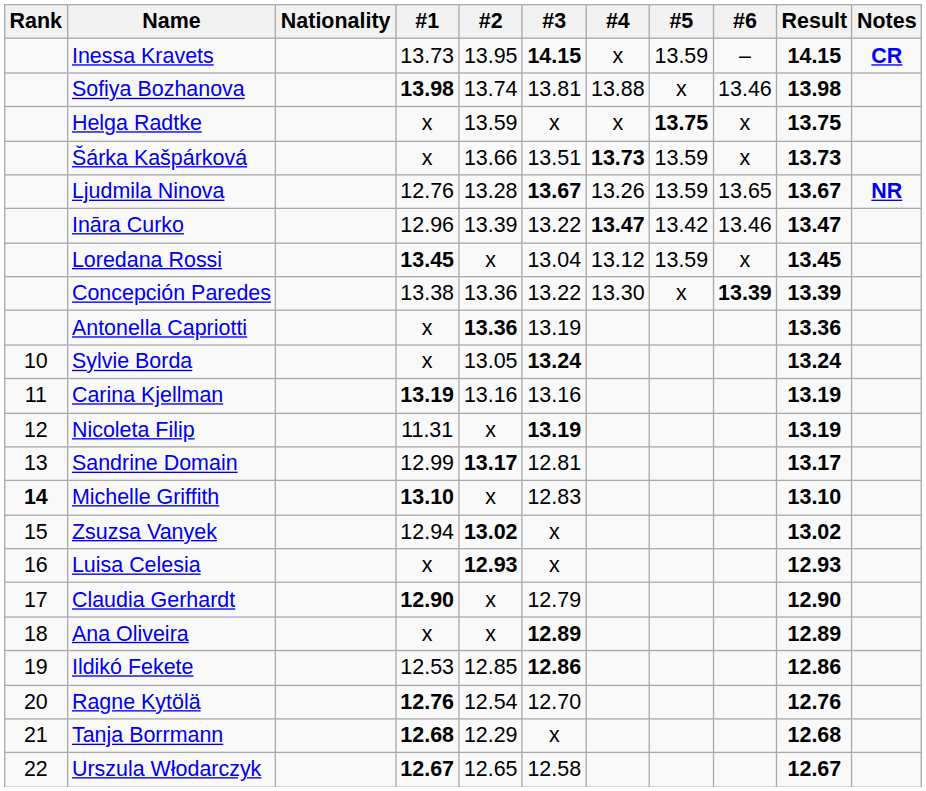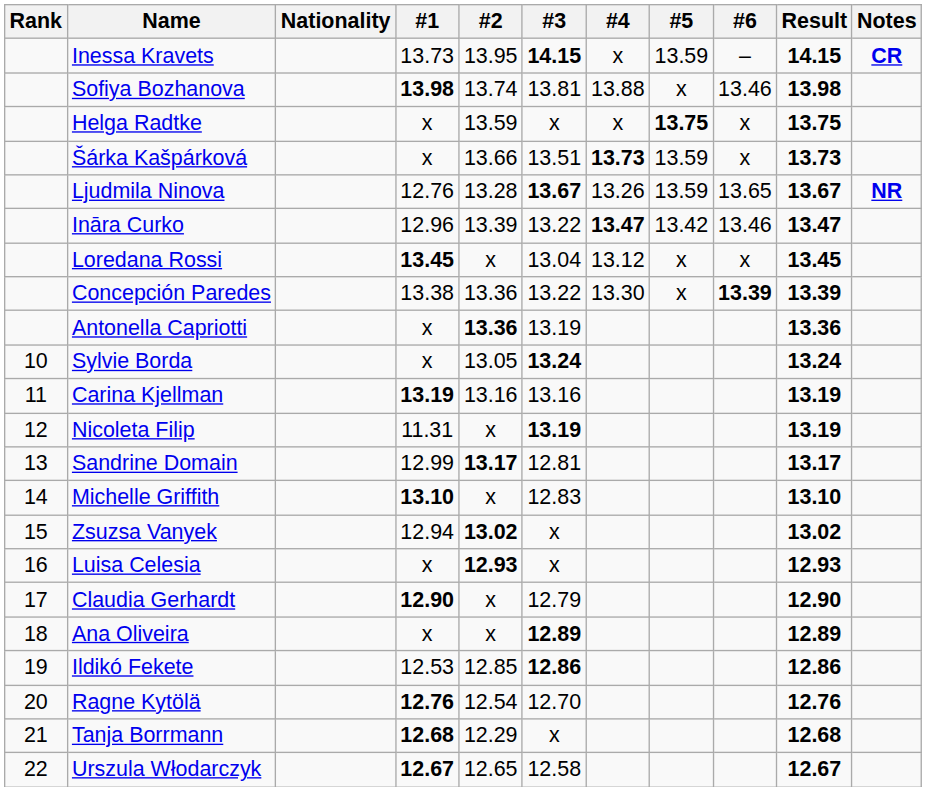 <table class="wikitable sortable" style="text-align:center">
 <tr>
 <th>Rank</th>
 <th>Name</th>
 <th>Nationality</th>
 <th>#1</th>
 <th>#2</th>
 <th>#3</th>
 <th>#4</th>
 <th>#5</th>
 <th>#6</th>
 <th>Result</th>
 <th>Notes</th>
 </tr>
 <tr>
 <td></td>
 <td align="left"><a href='#'>Inessa Kravets</a></td>
 <td align=left></td>
 <td>13.73</td>
 <td>13.95</td>
 <td><strong>14.15</strong></td>
 <td>x</td>
 <td>13.59</td>
 <td>–</td>
 <td><strong>14.15</strong></td>
 <td><strong><a href='#'>CR</a></strong></td>
 </tr>
 <tr>
 <td></td>
 <td align="left"><a href='#'>Sofiya Bozhanova</a></td>
 <td align=left></td>
 <td><strong>13.98</strong></td>
 <td>13.74</td>
 <td>13.81</td>
 <td>13.88</td>
 <td>x</td>
 <td>13.46</td>
 <td><strong>13.98</strong></td>
 <td></td>
 </tr>
 <tr>
 <td></td>
 <td align="left"><a href='#'>Helga Radtke</a></td>
 <td align=left></td>
 <td>x</td>
 <td>13.59</td>
 <td>x</td>
 <td>x</td>
 <td><strong>13.75</strong></td>
 <td>x</td>
 <td><strong>13.75</strong></td>
 <td></td>
 </tr>
 <tr>
 <td></td>
 <td align="left"><a href='#'>Šárka Kašpárková</a></td>
 <td align=left></td>
 <td>x</td>
 <td>13.66</td>
 <td>13.51</td>
 <td><strong>13.73</strong></td>
 <td>13.59</td>
 <td>x</td>
 <td><strong>13.73</strong></td>
 <td></td>
 </tr>
 <tr>
 <td></td>
 <td align="left"><a href='#'>Ljudmila Ninova</a></td>
 <td align=left></td>
 <td>12.76</td>
 <td>13.28</td>
 <td><strong>13.67</strong></td>
 <td>13.26</td>
 <td>13.59</td>
 <td>13.65</td>
 <td><strong>13.67</strong></td>
 <td><strong><a href='#'>NR</a></strong></td>
 </tr>
 <tr>
 <td></td>
 <td align="left"><a href='#'>Ināra Curko</a></td>
 <td align=left></td>
 <td>12.96</td>
 <td>13.39</td>
 <td>13.22</td>
 <td><strong>13.47</strong></td>
 <td>13.42</td>
 <td>13.46</td>
 <td><strong>13.47</strong></td>
 <td></td>
 </tr>
 <tr>
 <td></td>
 <td align="left"><a href='#'>Loredana Rossi</a></td>
 <td align=left></td>
 <td><strong>13.45</strong></td>
 <td>x</td>
 <td>13.04</td>
 <td>13.12</td>
-<td>13.59</td>
+<td>x</td>
 <td>x</td>
 <td><strong>13.45</strong></td>
 <td></td>
 </tr>
 <tr>
 <td></td>
 <td align="left"><a href='#'>Concepción Paredes</a></td>
 <td align=left></td>
 <td>13.38</td>
 <td>13.36</td>
 <td>13.22</td>
 <td>13.30</td>
 <td>x</td>
 <td><strong>13.39</strong></td>
 <td><strong>13.39</strong></td>
 <td></td>
 </tr>
 <tr>
 <td></td>
 <td align="left"><a href='#'>Antonella Capriotti</a></td>
 <td align=left></td>
 <td>x</td>
 <td><strong>13.36</strong></td>
 <td>13.19</td>
 <td></td>
 <td></td>
 <td></td>
 <td><strong>13.36</strong></td>
 <td></td>
 </tr>
 <tr>
 <td>10</td>
 <td align="left"><a href='#'>Sylvie Borda</a></td>
 <td align=left></td>
 <td>x</td>
 <td>13.05</td>
 <td><strong>13.24</strong></td>
 <td></td>
 <td></td>
 <td></td>
 <td><strong>13.24</strong></td>
 <td></td>
 </tr>
 <tr>
 <td>11</td>
 <td align="left"><a href='#'>Carina Kjellman</a></td>
 <td align=left></td>
 <td><strong>13.19</strong></td>
 <td>13.16</td>
 <td>13.16</td>
 <td></td>
 <td></td>
 <td></td>
 <td><strong>13.19</strong></td>
 <td></td>
 </tr>
 <tr>
 <td>12</td>
 <td align="left"><a href='#'>Nicoleta Filip</a></td>
 <td align=left></td>
 <td>11.31</td>
 <td>x</td>
 <td><strong>13.19</strong></td>
 <td></td>
 <td></td>
 <td></td>
 <td><strong>13.19</strong></td>
 <td></td>
 </tr>
 <tr>
 <td>13</td>
 <td align="left"><a href='#'>Sandrine Domain</a></td>
 <td align=left></td>
 <td>12.99</td>
 <td><strong>13.17</strong></td>
 <td>12.81</td>
 <td></td>
 <td></td>
 <td></td>
 <td><strong>13.17</strong></td>
 <td></td>
 </tr>
 <tr>
-<td><strong>14</strong></td>
+<td>14</td>
 <td align="left"><a href='#'>Michelle Griffith</a></td>
 <td align=left></td>
 <td><strong>13.10</strong></td>
 <td>x</td>
 <td>12.83</td>
 <td></td>
 <td></td>
 <td></td>
 <td><strong>13.10</strong></td>
 <td></td>
 </tr>
 <tr>
 <td>15</td>
 <td align="left"><a href='#'>Zsuzsa Vanyek</a></td>
 <td align=left></td>
 <td>12.94</td>
 <td><strong>13.02</strong></td>
 <td>x</td>
 <td></td>
 <td></td>
 <td></td>
 <td><strong>13.02</strong></td>
 <td></td>
 </tr>
 <tr>
 <td>16</td>
 <td align="left"><a href='#'>Luisa Celesia</a></td>
 <td align=left></td>
 <td>x</td>
 <td><strong>12.93</strong></td>
 <td>x</td>
 <td></td>
 <td></td>
 <td></td>
 <td><strong>12.93</strong></td>
 <td></td>
 </tr>
 <tr>
 <td>17</td>
 <td align="left"><a href='#'>Claudia Gerhardt</a></td>
 <td align=left></td>
 <td><strong>12.90</strong></td>
 <td>x</td>
 <td>12.79</td>
 <td></td>
 <td></td>
 <td></td>
 <td><strong>12.90</strong></td>
 <td></td>
 </tr>
 <tr>
 <td>18</td>
 <td align="left"><a href='#'>Ana Oliveira</a></td>
 <td align=left></td>
 <td>x</td>
 <td>x</td>
 <td><strong>12.89</strong></td>
 <td></td>
 <td></td>
 <td></td>
 <td><strong>12.89</strong></td>
 <td></td>
 </tr>
 <tr>
 <td>19</td>
 <td align="left"><a href='#'>Ildikó Fekete</a></td>
 <td align=left></td>
 <td>12.53</td>
 <td>12.85</td>
 <td><strong>12.86</strong></td>
 <td></td>
 <td></td>
 <td></td>
 <td><strong>12.86</strong></td>
 <td></td>
 </tr>
 <tr>
 <td>20</td>
 <td align="left"><a href='#'>Ragne Kytölä</a></td>
 <td align=left></td>
 <td><strong>12.76</strong></td>
 <td>12.54</td>
 <td>12.70</td>
 <td></td>
 <td></td>
 <td></td>
 <td><strong>12.76</strong></td>
 <td></td>
 </tr>
 <tr>
 <td>21</td>
 <td align="left"><a href='#'>Tanja Borrmann</a></td>
 <td align=left></td>
 <td><strong>12.68</strong></td>
 <td>12.29</td>
 <td>x</td>
 <td></td>
 <td></td>
 <td></td>
 <td><strong>12.68</strong></td>
 <td></td>
 </tr>
 <tr>
 <td>22</td>
 <td align="left"><a href='#'>Urszula Włodarczyk</a></td>
 <td align=left></td>
 <td><strong>12.67</strong></td>
 <td>12.65</td>
 <td>12.58</td>
 <td></td>
 <td></td>
 <td></td>
 <td><strong>12.67</strong></td>
 <td></td>
 </tr>
 </table>
